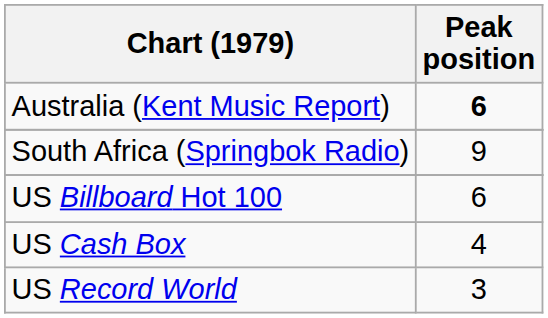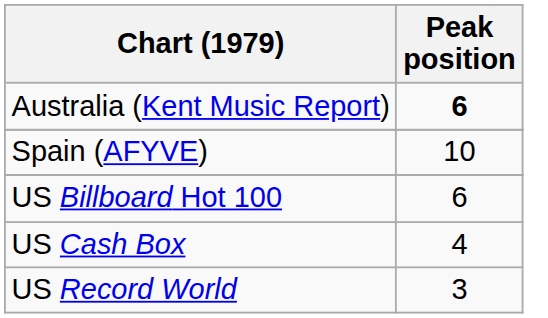 <table class="wikitable sortable">
 <tr>
 <th>Chart (1979)</th>
 <th>Peak<br>position</th>
 </tr>
 <tr>
 <td>Australia (<a href='#'>Kent Music Report</a>)</td>
 <td align="center"><strong>6</strong></td>
 </tr>
 <tr>
 </tr>
 <tr>
 </tr>
 <tr>
 </tr>
 <tr>
 </tr>
 <tr>
 </tr>
 <tr>
 </tr>
 <tr>
 </tr>
 <tr>
 </tr>
 <tr>
-<td>South Africa (<a href='#'>Springbok Radio</a>)</td>
-<td align="center">9</td>
+<td>Spain (<a href='#'>AFYVE</a>)</td>
+<td align="center">10</td>
 </tr>
 <tr>
 </tr>
 <tr>
 </tr>
 <tr>
 <td>US <a href='#'><em>Billboard</em> Hot 100</a></td>
 <td align="center">6</td>
 </tr>
 <tr>
 <td>US <em><a href='#'>Cash Box</a></em></td>
 <td align="center">4</td>
 </tr>
 <tr>
 <td>US <em><a href='#'>Record World</a></em></td>
 <td align="center">3</td>
 </tr>
 </table>
